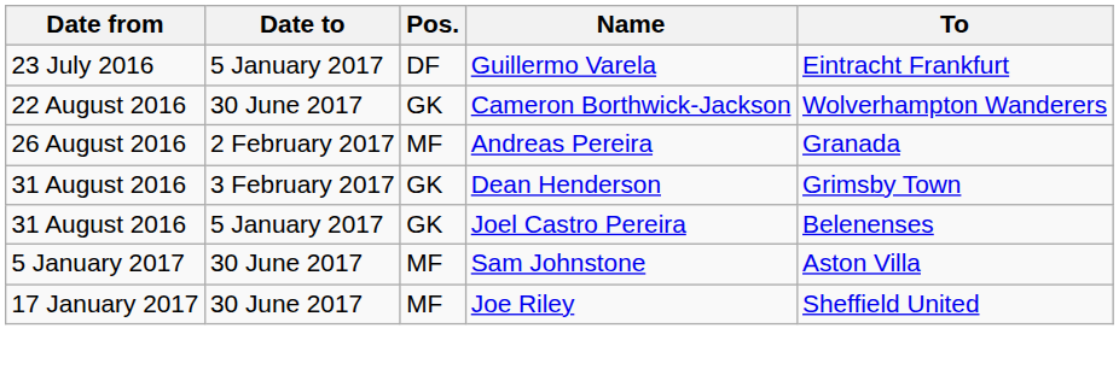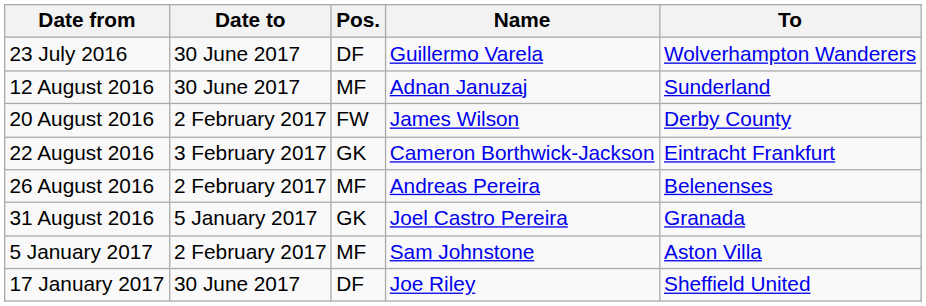 <table class="wikitable">
 <tr>
 <th>Date from</th>
 <th>Date to</th>
 <th>Pos.</th>
 <th>Name</th>
 <th>To</th>
 </tr>
 <tr>
 <td>23 July 2016</td>
-<td>5 January 2017</td>
+<td>30 June 2017</td>
 <td>DF</td>
 <td> <a href='#'>Guillermo Varela</a></td>
-<td> <a href='#'>Eintracht Frankfurt</a></td>
+<td> <a href='#'>Wolverhampton Wanderers</a></td>
+</tr>
+<tr>
+<td>12 August 2016</td>
+<td>30 June 2017</td>
+<td>MF</td>
+<td> <a href='#'>Adnan Januzaj</a></td>
+<td> <a href='#'>Sunderland</a></td>
+</tr>
+<tr>
+<td>20 August 2016</td>
+<td>2 February 2017</td>
+<td>FW</td>
+<td> <a href='#'>James Wilson</a></td>
+<td> <a href='#'>Derby County</a></td>
 </tr>
 <tr>
 <td>22 August 2016</td>
-<td>30 June 2017</td>
+<td>3 February 2017</td>
 <td>GK</td>
 <td> <a href='#'>Cameron Borthwick-Jackson</a></td>
-<td> <a href='#'>Wolverhampton Wanderers</a></td>
+<td> <a href='#'>Eintracht Frankfurt</a></td>
 </tr>
 <tr>
 <td>26 August 2016</td>
 <td>2 February 2017</td>
 <td>MF</td>
 <td> <a href='#'>Andreas Pereira</a></td>
-<td> <a href='#'>Granada</a></td>
-</tr>
-<tr>
-<td>31 August 2016</td>
-<td>3 February 2017</td>
-<td>GK</td>
-<td> <a href='#'>Dean Henderson</a></td>
-<td> <a href='#'>Grimsby Town</a></td>
+<td> <a href='#'>Belenenses</a></td>
 </tr>
 <tr>
 <td>31 August 2016</td>
 <td>5 January 2017</td>
 <td>GK</td>
 <td> <a href='#'>Joel Castro Pereira</a></td>
-<td> <a href='#'>Belenenses</a></td>
+<td> <a href='#'>Granada</a></td>
 </tr>
 <tr>
 <td>5 January 2017</td>
-<td>30 June 2017</td>
+<td>2 February 2017</td>
 <td>MF</td>
 <td> <a href='#'>Sam Johnstone</a></td>
 <td> <a href='#'>Aston Villa</a></td>
 </tr>
 <tr>
 <td>17 January 2017</td>
 <td>30 June 2017</td>
-<td>MF</td>
+<td>DF</td>
 <td> <a href='#'>Joe Riley</a></td>
 <td> <a href='#'>Sheffield United</a></td>
 </tr>
 </table>
